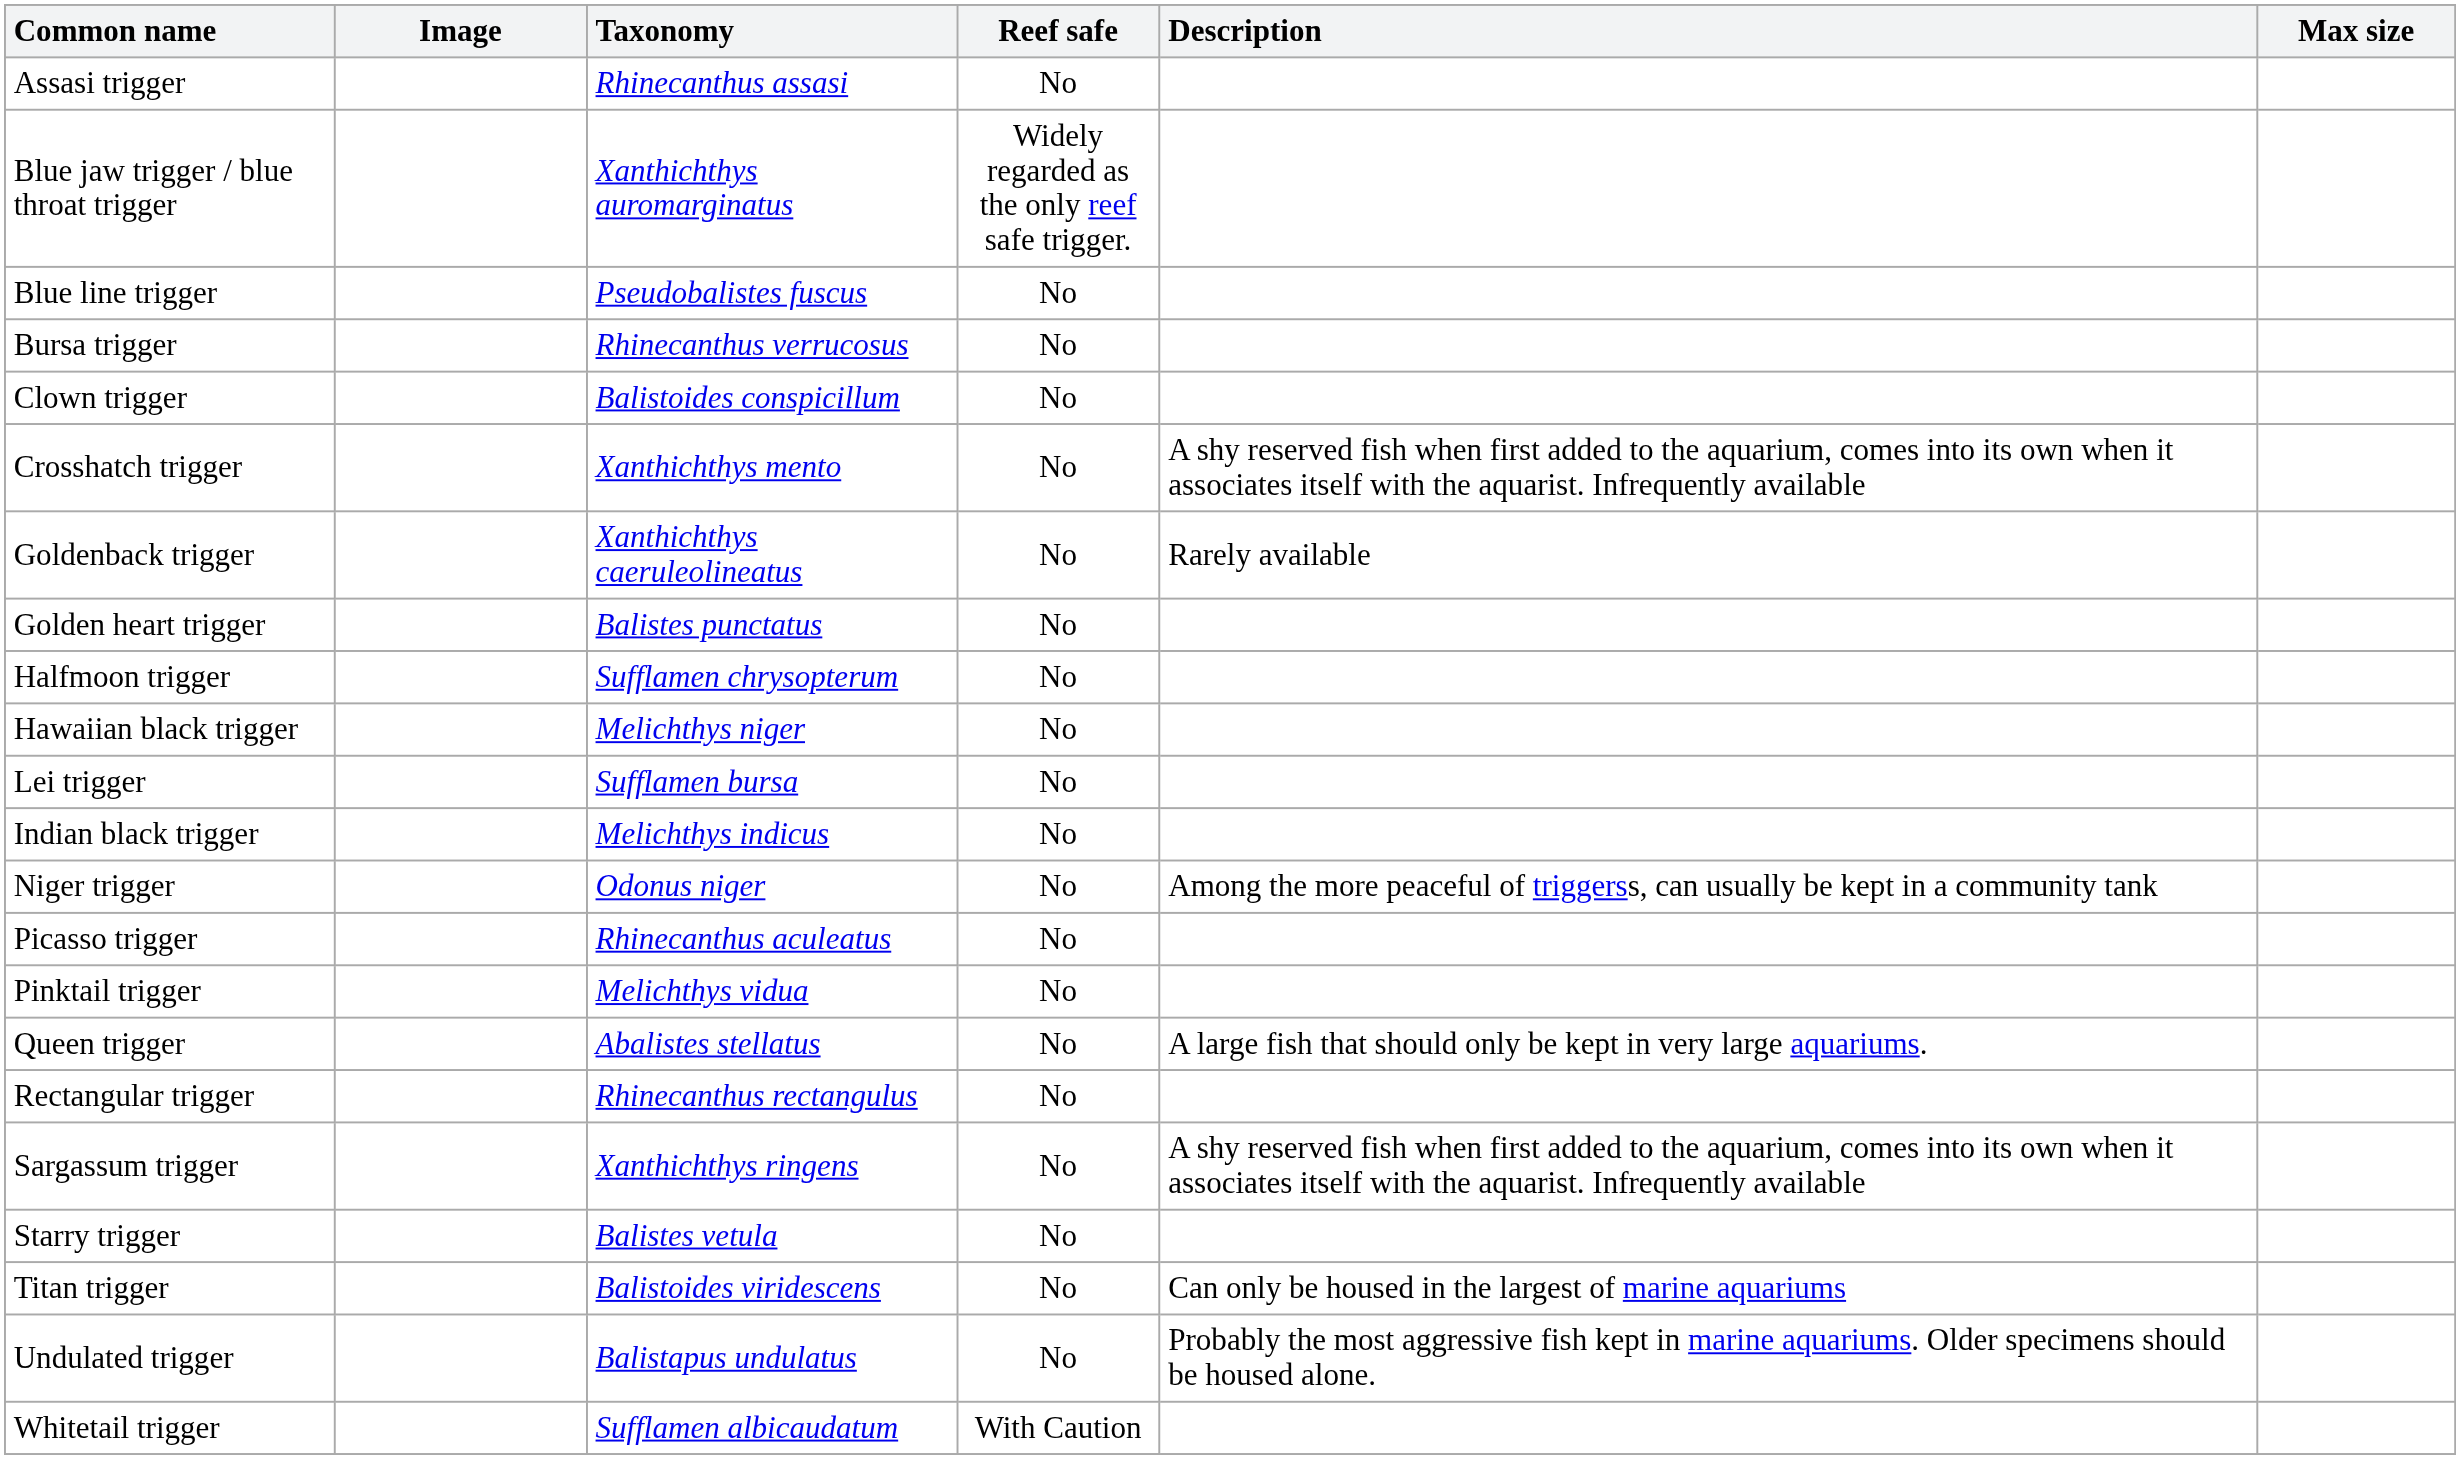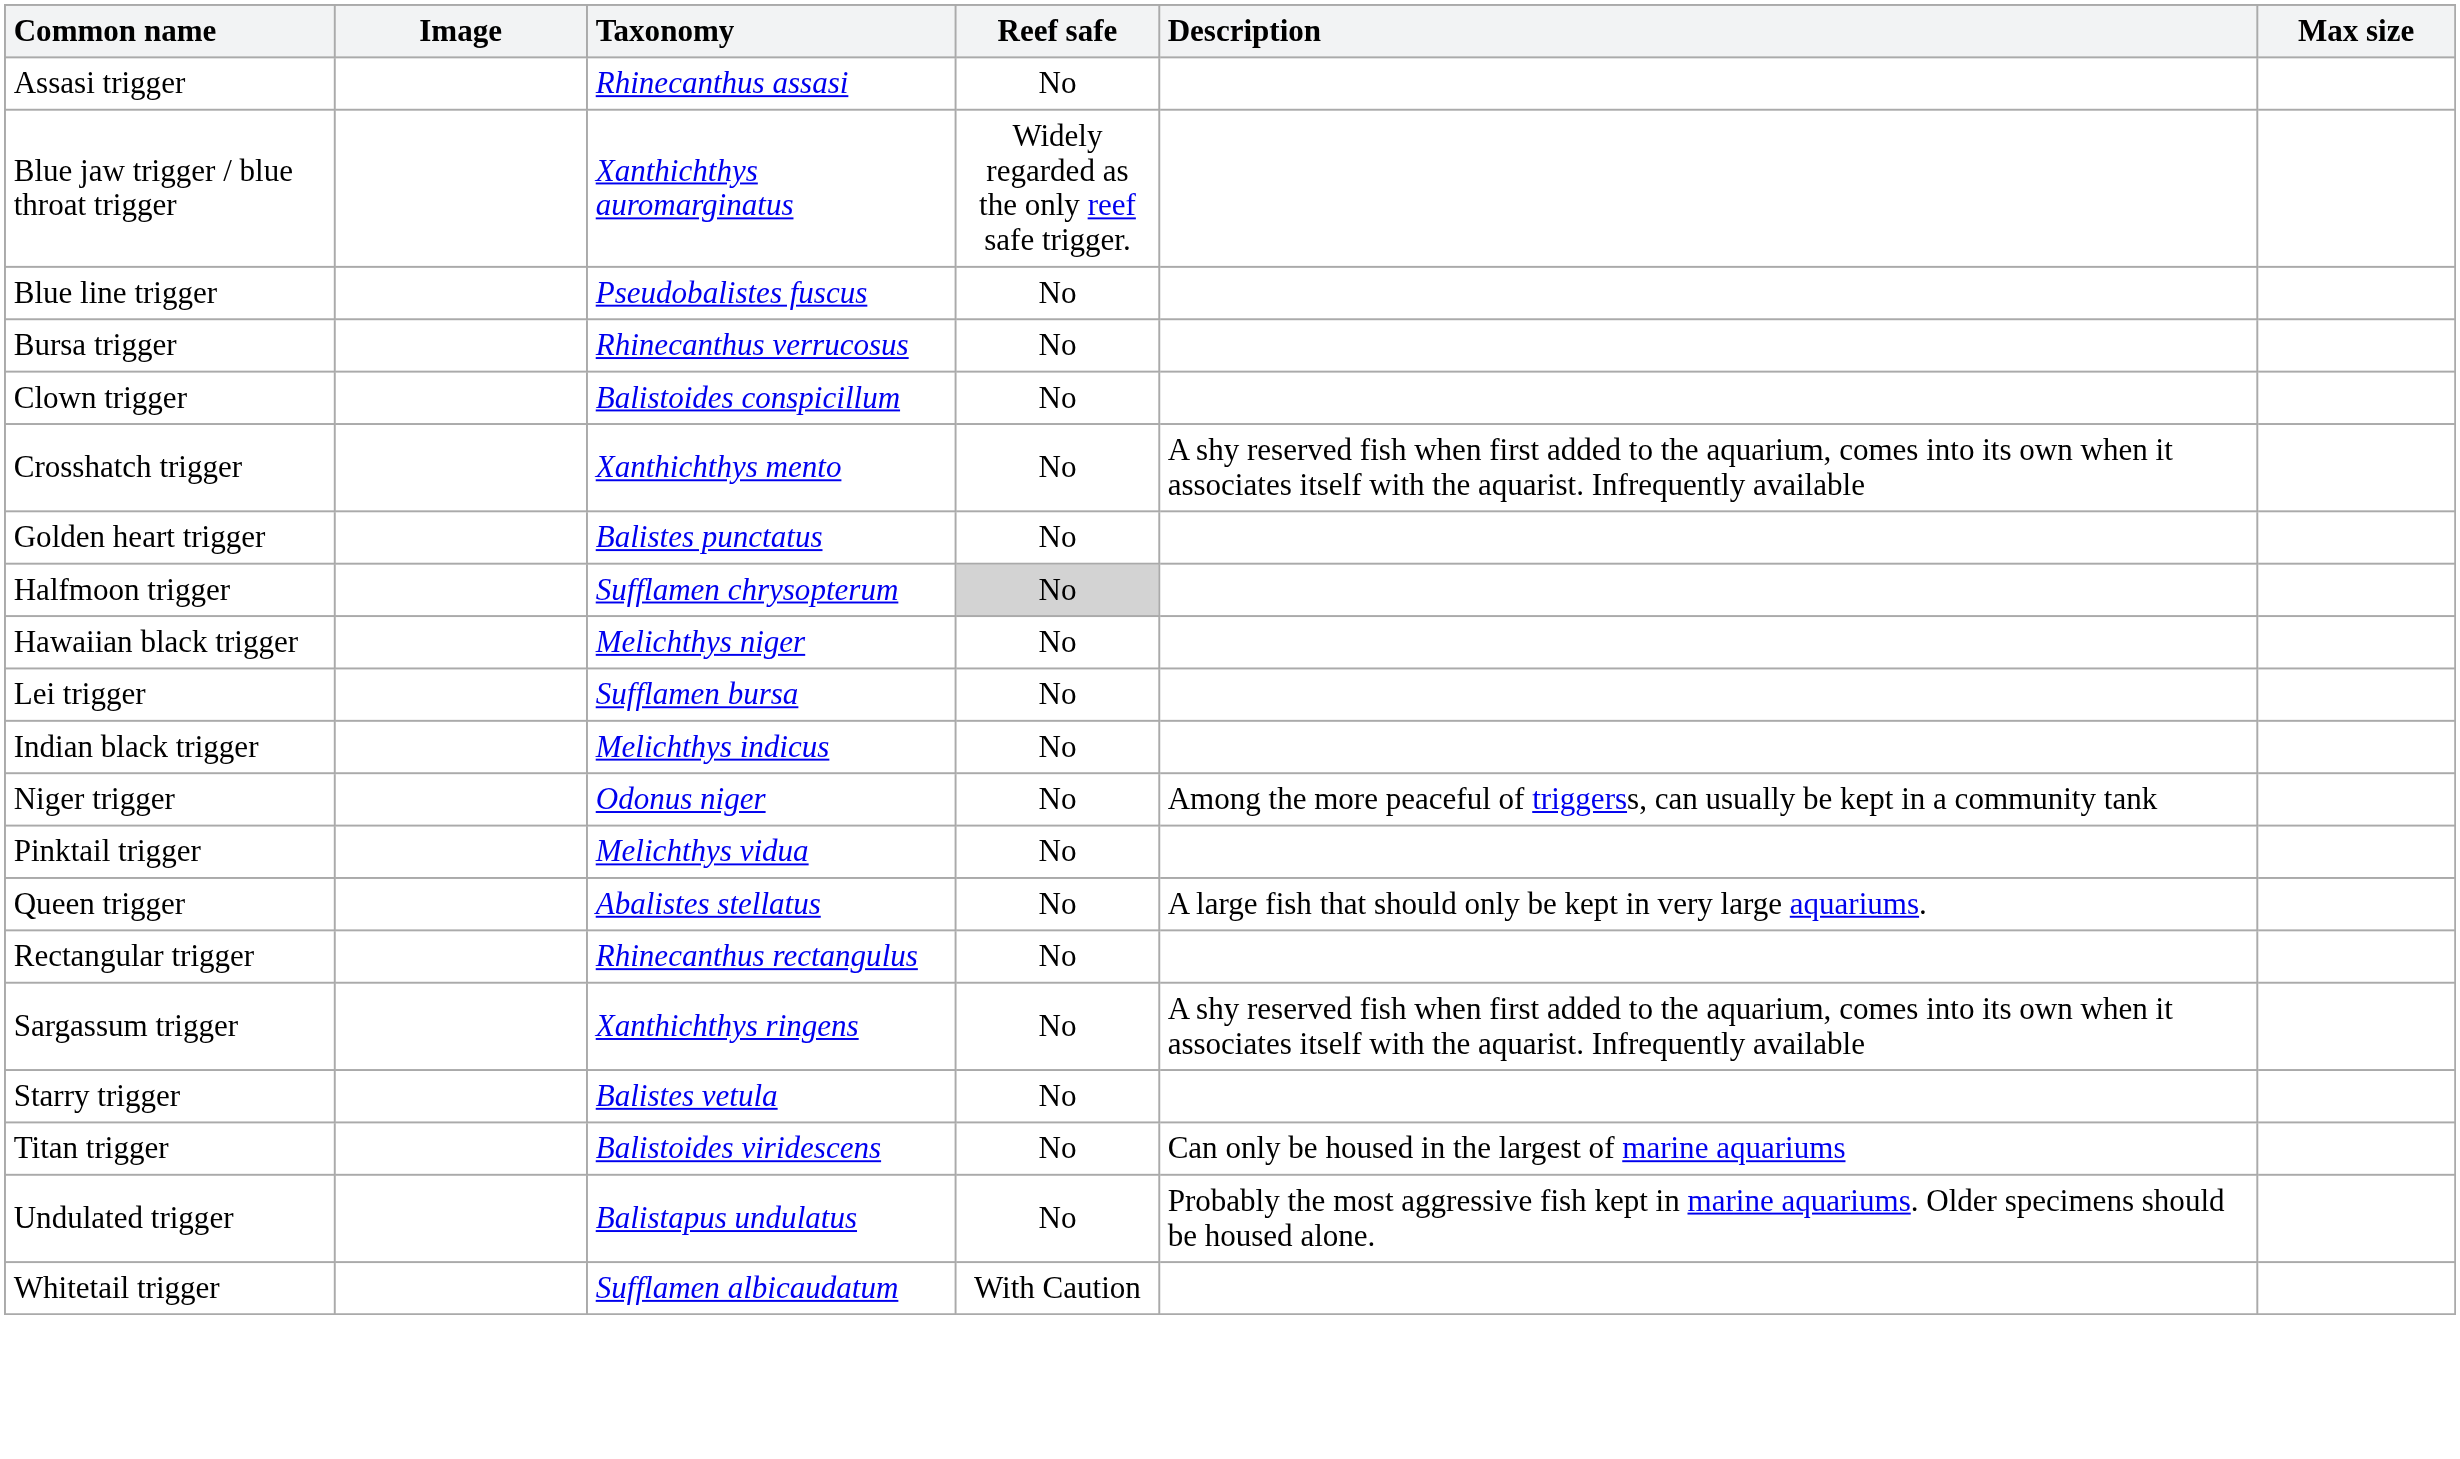 <table class="sortable collapsible" cellpadding="4" width="100%" border="1" style="border:1px solid #aaa; border-collapse:collapse">
 <tr>
 <th align="left" style="background:#F2F3F4" width="170px">Common name</th>
 <th style="background:#F2F3F4" width="130px" class="unsortable">Image</th>
 <th align="left" style="background:#F2F3F4" width="190px">Taxonomy</th>
 <th style="background:#F2F3F4" width="100px">Reef safe</th>
 <th align="left" style="background:#F2F3F4" width="610px" class="unsortable">Description</th>
 <th style="background:#F2F3F4" width="100px">Max size</th>
 </tr>
 <tr>
 <td>Assasi trigger</td>
 <td></td>
 <td><em><a href='#'>Rhinecanthus assasi</a></em></td>
 <td align="center">No</td>
 <td></td>
 <td align="center"></td>
 </tr>
 <tr>
 <td>Blue jaw trigger / blue throat trigger</td>
 <td></td>
 <td><em><a href='#'>Xanthichthys auromarginatus</a></em></td>
 <td align="center">Widely regarded as the only <a href='#'>reef</a> safe trigger.</td>
 <td></td>
 <td align="center"></td>
 </tr>
 <tr>
 <td>Blue line trigger</td>
 <td></td>
 <td><em><a href='#'>Pseudobalistes fuscus</a></em></td>
 <td align="center">No</td>
 <td></td>
 <td align="center"></td>
 </tr>
 <tr>
 <td>Bursa trigger</td>
 <td></td>
 <td><em><a href='#'>Rhinecanthus verrucosus</a></em></td>
 <td align="center">No</td>
 <td></td>
 <td align="center"></td>
 </tr>
 <tr>
 <td>Clown trigger</td>
 <td></td>
 <td><em><a href='#'>Balistoides conspicillum</a></em></td>
 <td align="center">No</td>
 <td></td>
 <td align="center"></td>
 </tr>
 <tr>
 <td>Crosshatch trigger</td>
 <td></td>
 <td><em><a href='#'>Xanthichthys mento</a></em></td>
 <td align="center">No</td>
 <td>A shy reserved fish when first added to the aquarium, comes into its own when it associates itself with the aquarist. Infrequently available</td>
 <td align="center"></td>
 </tr>
 <tr>
-<td>Goldenback trigger</td>
-<td></td>
-<td><em><a href='#'>Xanthichthys caeruleolineatus</a></em></td>
-<td align="center">No</td>
-<td>Rarely available</td>
-<td align="center"></td>
-</tr>
-<tr>
 <td>Golden heart trigger</td>
 <td></td>
 <td><em><a href='#'>Balistes punctatus</a></em></td>
 <td align="center">No</td>
 <td></td>
 <td align="center"></td>
 </tr>
 <tr>
 <td>Halfmoon trigger</td>
 <td></td>
 <td><em><a href='#'>Sufflamen chrysopterum</a></em></td>
-<td align="center">No</td>
+<td align="center" style="background: lightgrey;">No</td>
 <td></td>
 <td align="center"></td>
 </tr>
 <tr>
 <td>Hawaiian black trigger</td>
 <td></td>
 <td><em><a href='#'>Melichthys niger</a></em></td>
 <td align="center">No</td>
 <td></td>
 <td align="center"></td>
 </tr>
 <tr>
 <td>Lei trigger</td>
 <td></td>
 <td><em><a href='#'>Sufflamen bursa</a></em></td>
 <td align="center">No</td>
 <td></td>
 <td align="center"></td>
 </tr>
 <tr>
 <td>Indian black trigger</td>
 <td></td>
 <td><em><a href='#'>Melichthys indicus</a></em></td>
 <td align="center">No</td>
 <td></td>
 <td align="center"></td>
 </tr>
 <tr>
 <td>Niger trigger</td>
 <td></td>
 <td><em><a href='#'>Odonus niger</a></em></td>
 <td align="center">No</td>
 <td>Among the more peaceful of <a href='#'>triggers</a>s, can usually be kept in a community tank</td>
-<td align="center"></td>
-</tr>
-<tr>
-<td>Picasso trigger</td>
-<td></td>
-<td><em><a href='#'>Rhinecanthus aculeatus</a></em></td>
-<td align="center">No</td>
-<td></td>
 <td align="center"></td>
 </tr>
 <tr>
 <td>Pinktail trigger</td>
 <td></td>
 <td><em><a href='#'>Melichthys vidua</a></em></td>
 <td align="center">No</td>
 <td></td>
 <td align="center"></td>
 </tr>
 <tr>
 <td>Queen trigger</td>
 <td></td>
 <td><em><a href='#'>Abalistes stellatus</a></em></td>
 <td align="center">No</td>
 <td>A large fish that should only be kept in very large <a href='#'>aquariums</a>.</td>
 <td></td>
 </tr>
 <tr>
 <td>Rectangular trigger</td>
 <td></td>
 <td><em><a href='#'>Rhinecanthus rectangulus</a></em></td>
 <td align="center">No</td>
 <td></td>
 <td align="center"></td>
 </tr>
 <tr>
 <td>Sargassum trigger</td>
 <td></td>
 <td><em><a href='#'>Xanthichthys ringens</a></em></td>
 <td align="center">No</td>
 <td>A shy reserved fish when first added to the aquarium, comes into its own when it associates itself with the aquarist. Infrequently available</td>
 <td align="center"></td>
 </tr>
 <tr>
 <td>Starry trigger</td>
 <td></td>
 <td><em><a href='#'>Balistes vetula</a></em></td>
 <td align="center">No</td>
 <td></td>
 <td align="center"></td>
 </tr>
 <tr>
 <td>Titan trigger</td>
 <td></td>
 <td><em><a href='#'>Balistoides viridescens</a></em></td>
 <td align="center">No</td>
 <td>Can only be housed in the largest of <a href='#'>marine aquariums</a></td>
 <td align="center"></td>
 </tr>
 <tr>
 <td>Undulated trigger</td>
 <td></td>
 <td><em><a href='#'>Balistapus undulatus</a></em></td>
 <td align="center">No</td>
 <td>Probably the most aggressive fish kept in <a href='#'>marine aquariums</a>. Older specimens should be housed alone.</td>
 <td align="center"></td>
 </tr>
 <tr>
 <td>Whitetail trigger</td>
 <td></td>
 <td><em><a href='#'>Sufflamen albicaudatum</a></em></td>
 <td align="center">With Caution</td>
 <td></td>
 <td align="center"></td>
 </tr>
 <tr>
 </tr>
 </table>
